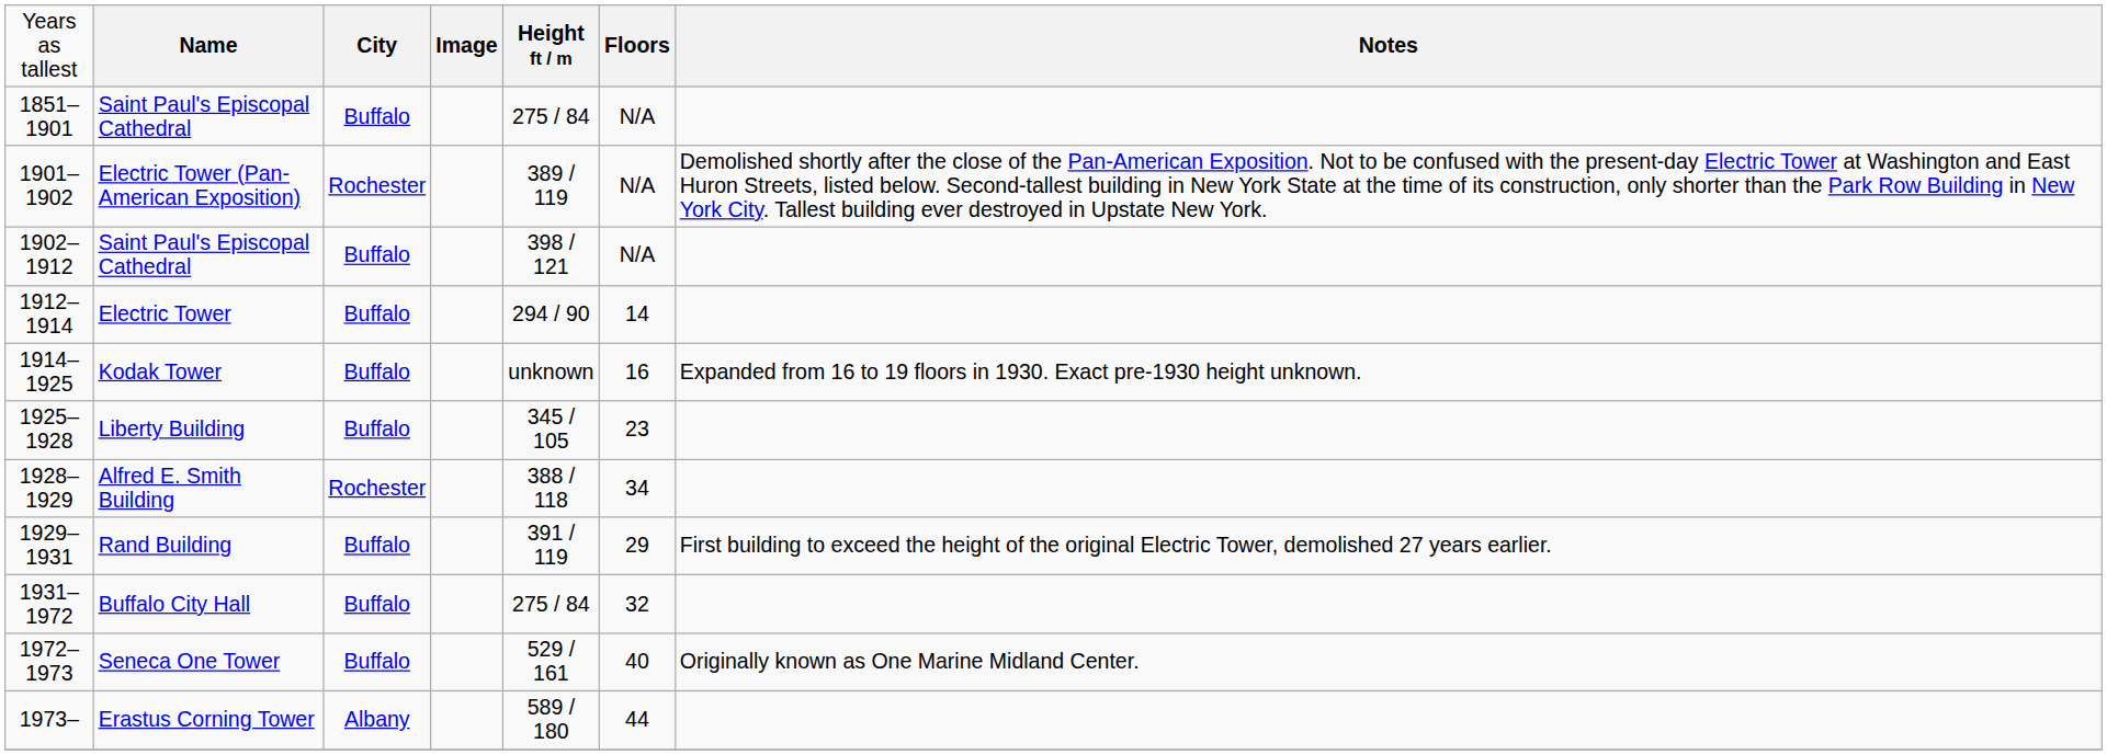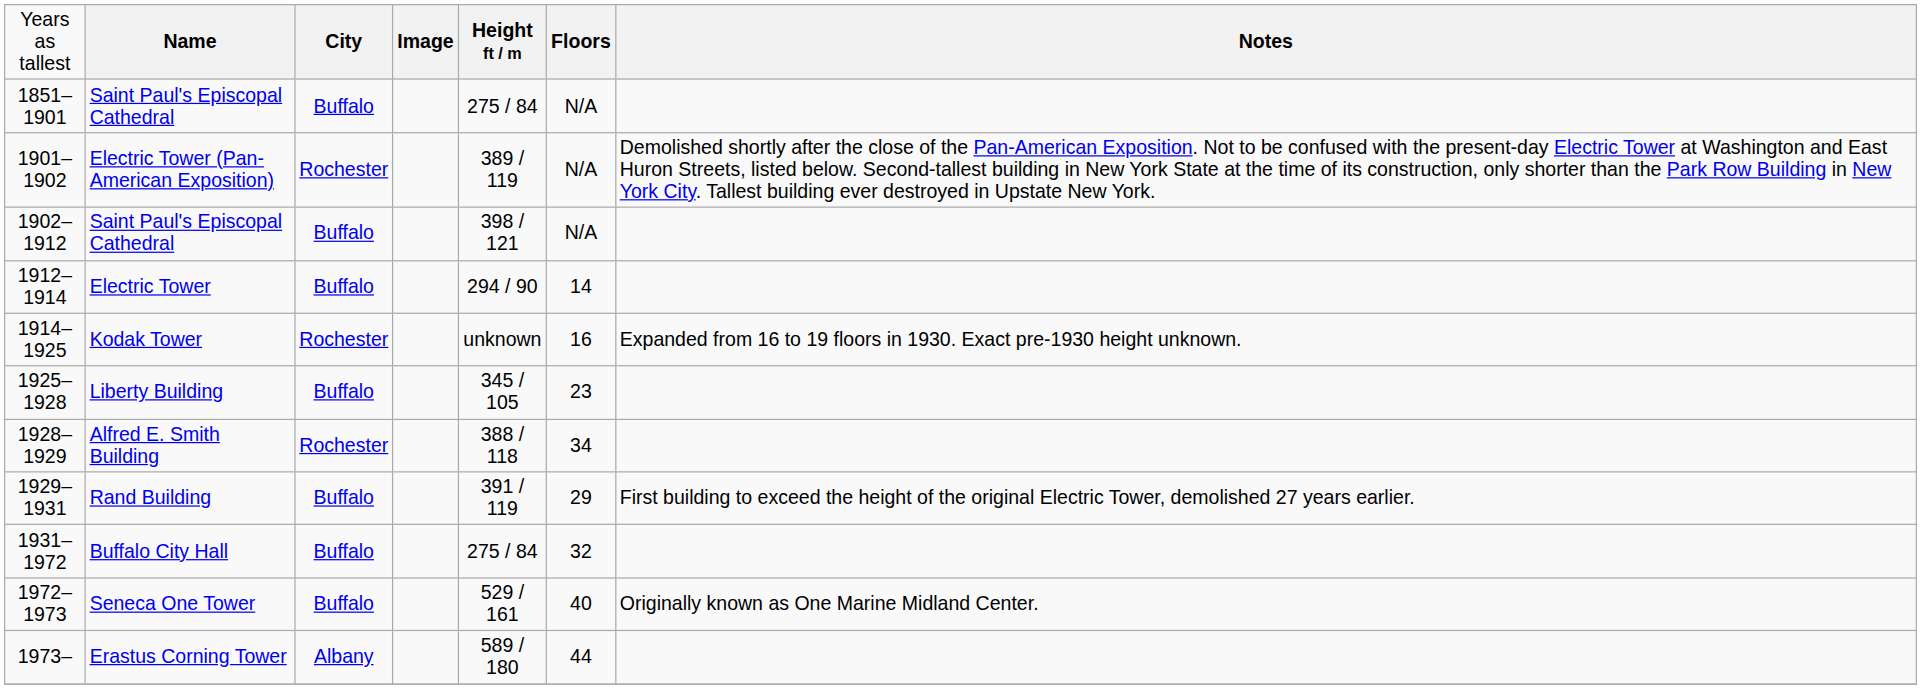 <table class="wikitable sortable" style="text-align:center">
 <tr>
 <td>Years as<br>tallest</td>
 <th>Name</th>
 <th>City</th>
 <th class="unsortable">Image</th>
 <th data-sort-type="number">Height<br><small>ft / m</small></th>
 <th>Floors</th>
 <th class="unsortable">Notes</th>
 </tr>
 <tr>
 <td>1851–1901</td>
 <td align=left><a href='#'>Saint Paul's Episcopal Cathedral</a></td>
 <td><a href='#'>Buffalo</a></td>
 <td></td>
 <td>275 / 84</td>
 <td>N/A</td>
 <td></td>
 </tr>
 <tr>
 <td>1901–1902</td>
 <td align=left><a href='#'>Electric Tower (Pan-American Exposition)</a></td>
 <td><a href='#'>Rochester</a></td>
 <td></td>
 <td>389 / 119</td>
 <td>N/A</td>
 <td align=left>Demolished shortly after the close of the <a href='#'>Pan-American Exposition</a>. Not to be confused with the present-day <a href='#'>Electric Tower</a> at Washington and East Huron Streets, listed below. Second-tallest building in New York State at the time of its construction, only  shorter than the <a href='#'>Park Row Building</a> in <a href='#'>New York City</a>. Tallest building ever destroyed in Upstate New York.</td>
 </tr>
 <tr>
 <td>1902–1912</td>
 <td align=left><a href='#'>Saint Paul's Episcopal Cathedral</a></td>
 <td><a href='#'>Buffalo</a></td>
 <td></td>
 <td>398 / 121</td>
 <td>N/A</td>
 <td></td>
 </tr>
 <tr>
 <td>1912–1914</td>
 <td align=left><a href='#'>Electric Tower</a></td>
 <td><a href='#'>Buffalo</a></td>
 <td></td>
 <td>294 / 90</td>
 <td>14</td>
 <td align=left></td>
 </tr>
 <tr>
 <td>1914–1925</td>
 <td align=left><a href='#'>Kodak Tower</a></td>
-<td><a href='#'>Buffalo</a></td>
+<td><a href='#'>Rochester</a></td>
 <td></td>
 <td>unknown</td>
 <td>16</td>
 <td align=left>Expanded from 16 to 19 floors in 1930. Exact pre-1930 height unknown.</td>
 </tr>
 <tr>
 <td>1925–1928</td>
 <td align=left><a href='#'>Liberty Building</a></td>
 <td><a href='#'>Buffalo</a></td>
 <td></td>
 <td>345 / 105</td>
 <td>23</td>
 <td align=left></td>
 </tr>
 <tr>
 <td>1928–1929</td>
 <td align=left><a href='#'>Alfred E. Smith Building</a></td>
 <td><a href='#'>Rochester</a></td>
 <td></td>
 <td>388 / 118</td>
 <td>34</td>
 <td align=left></td>
 </tr>
 <tr>
 <td>1929–1931</td>
 <td align=left><a href='#'>Rand Building</a></td>
 <td><a href='#'>Buffalo</a></td>
 <td></td>
 <td>391 / 119</td>
 <td>29</td>
 <td align=left>First building to exceed the height of the original Electric Tower, demolished 27 years earlier.</td>
 </tr>
 <tr>
 <td>1931–1972</td>
 <td align=left><a href='#'>Buffalo City Hall</a></td>
 <td><a href='#'>Buffalo</a></td>
 <td></td>
 <td>275 / 84</td>
 <td>32</td>
 <td align=left></td>
 </tr>
 <tr>
 <td>1972–1973</td>
 <td align=left><a href='#'>Seneca One Tower</a></td>
 <td><a href='#'>Buffalo</a></td>
 <td></td>
 <td>529 / 161</td>
 <td>40</td>
 <td align=left>Originally known as One Marine Midland Center.</td>
 </tr>
 <tr>
 <td>1973–</td>
 <td align=left><a href='#'>Erastus Corning Tower</a></td>
 <td><a href='#'>Albany</a></td>
 <td></td>
 <td>589 / 180</td>
 <td>44</td>
 <td></td>
 </tr>
 <tr>
 </tr>
 </table>
